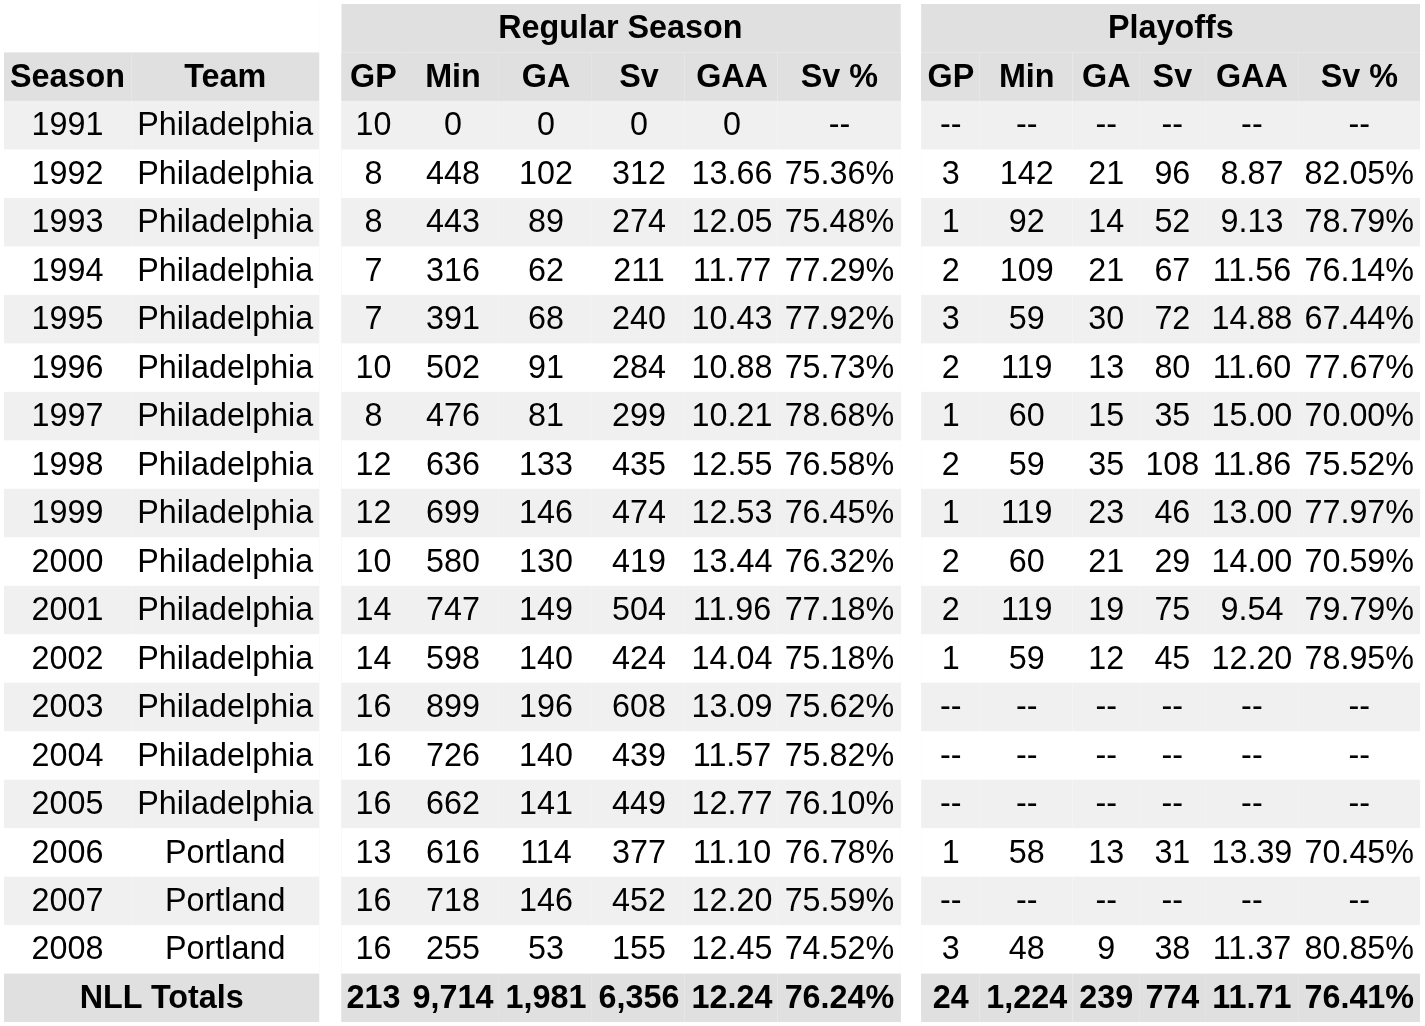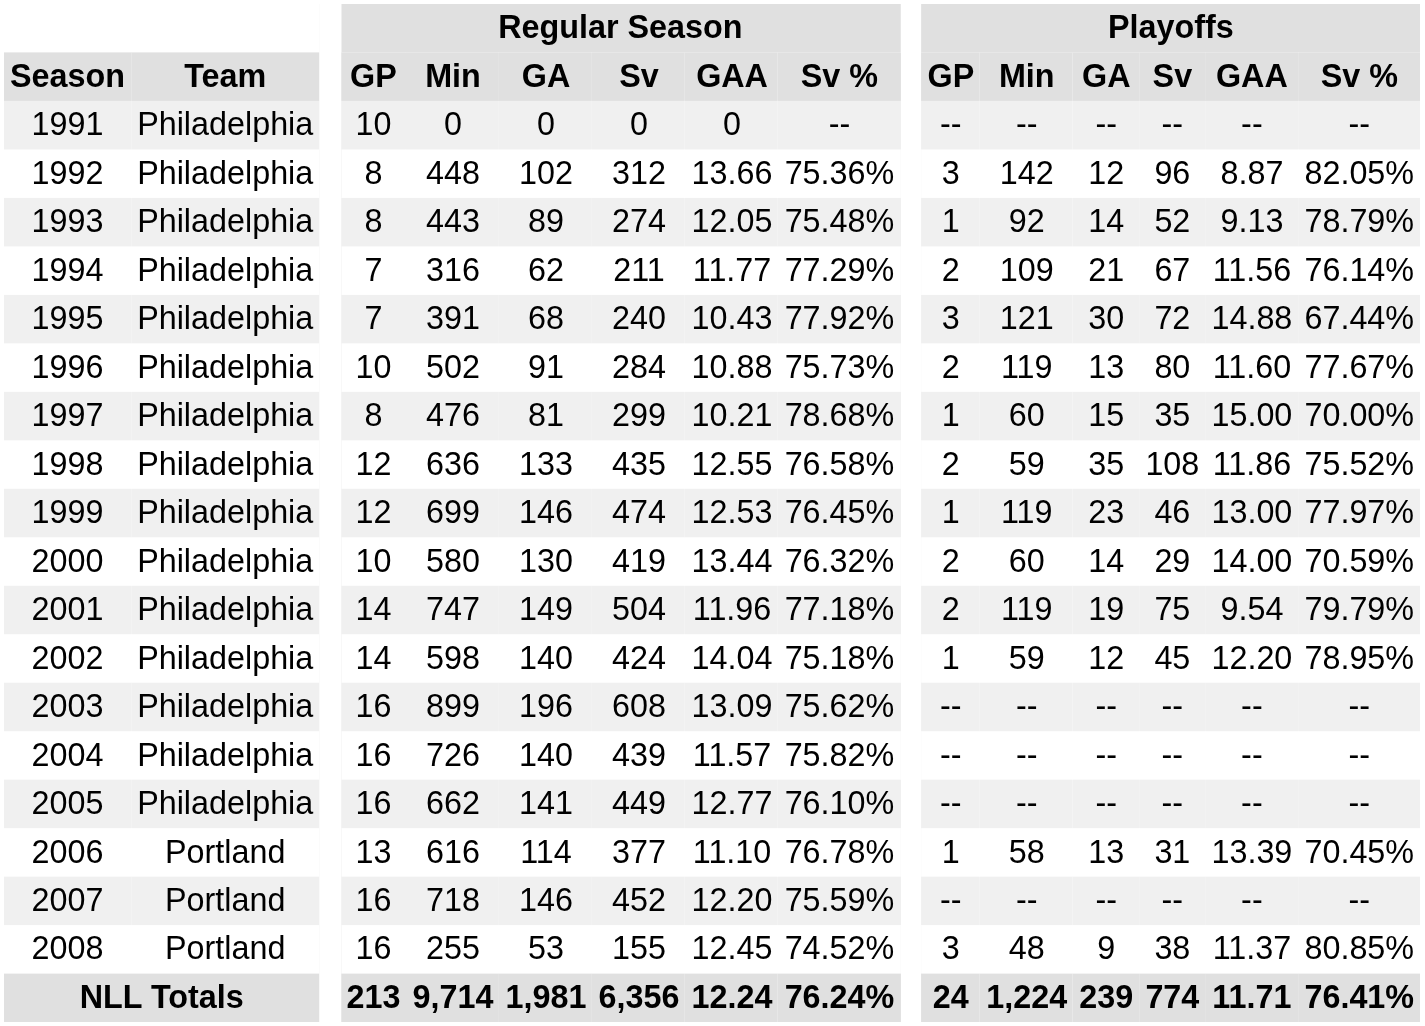 <table BORDER="0" CELLPADDING="3" CELLSPACING="0">
 <tr ALIGN="center" bgcolor="#e0e0e0">
 <th colspan="2" bgcolor="#ffffff"> </th>
 <th rowspan="99" bgcolor="#ffffff"> </th>
 <th colspan="6">Regular Season</th>
 <th rowspan="99" bgcolor="#ffffff"> </th>
 <th colspan="6">Playoffs</th>
 </tr>
 <tr ALIGN="center" bgcolor="#e0e0e0">
 <th>Season</th>
 <th>Team</th>
 <th>GP</th>
 <th>Min</th>
 <th>GA</th>
 <th>Sv</th>
 <th>GAA</th>
 <th>Sv %</th>
 <th>GP</th>
 <th>Min</th>
 <th>GA</th>
 <th>Sv</th>
 <th>GAA</th>
 <th>Sv %</th>
 </tr>
 <tr ALIGN="center" bgcolor="#f0f0f0">
 <td>1991</td>
 <td>Philadelphia</td>
 <td>10</td>
 <td>0</td>
 <td>0</td>
 <td>0</td>
 <td>0</td>
 <td>--</td>
 <td>--</td>
 <td>--</td>
 <td>--</td>
 <td>--</td>
 <td>--</td>
 <td>--</td>
 </tr>
 <tr ALIGN="center">
 <td>1992</td>
 <td>Philadelphia</td>
 <td>8</td>
 <td>448</td>
 <td>102</td>
 <td>312</td>
 <td>13.66</td>
 <td>75.36%</td>
 <td>3</td>
 <td>142</td>
-<td>21</td>
+<td>12</td>
 <td>96</td>
 <td>8.87</td>
 <td>82.05%</td>
 </tr>
 <tr ALIGN="center" bgcolor="#f0f0f0">
 <td>1993</td>
 <td>Philadelphia</td>
 <td>8</td>
 <td>443</td>
 <td>89</td>
 <td>274</td>
 <td>12.05</td>
 <td>75.48%</td>
 <td>1</td>
 <td>92</td>
 <td>14</td>
 <td>52</td>
 <td>9.13</td>
 <td>78.79%</td>
 </tr>
 <tr ALIGN="center">
 <td>1994</td>
 <td>Philadelphia</td>
 <td>7</td>
 <td>316</td>
 <td>62</td>
 <td>211</td>
 <td>11.77</td>
 <td>77.29%</td>
 <td>2</td>
 <td>109</td>
 <td>21</td>
 <td>67</td>
 <td>11.56</td>
 <td>76.14%</td>
 </tr>
 <tr ALIGN="center" bgcolor="#f0f0f0">
 <td>1995</td>
 <td>Philadelphia</td>
 <td>7</td>
 <td>391</td>
 <td>68</td>
 <td>240</td>
 <td>10.43</td>
 <td>77.92%</td>
 <td>3</td>
-<td>59</td>
+<td>121</td>
 <td>30</td>
 <td>72</td>
 <td>14.88</td>
 <td>67.44%</td>
 </tr>
 <tr ALIGN="center">
 <td>1996</td>
 <td>Philadelphia</td>
 <td>10</td>
 <td>502</td>
 <td>91</td>
 <td>284</td>
 <td>10.88</td>
 <td>75.73%</td>
 <td>2</td>
 <td>119</td>
 <td>13</td>
 <td>80</td>
 <td>11.60</td>
 <td>77.67%</td>
 </tr>
 <tr ALIGN="center" bgcolor="#f0f0f0">
 <td>1997</td>
 <td>Philadelphia</td>
 <td>8</td>
 <td>476</td>
 <td>81</td>
 <td>299</td>
 <td>10.21</td>
 <td>78.68%</td>
 <td>1</td>
 <td>60</td>
 <td>15</td>
 <td>35</td>
 <td>15.00</td>
 <td>70.00%</td>
 </tr>
 <tr ALIGN="center">
 <td>1998</td>
 <td>Philadelphia</td>
 <td>12</td>
 <td>636</td>
 <td>133</td>
 <td>435</td>
 <td>12.55</td>
 <td>76.58%</td>
 <td>2</td>
 <td>59</td>
 <td>35</td>
 <td>108</td>
 <td>11.86</td>
 <td>75.52%</td>
 </tr>
 <tr ALIGN="center" bgcolor="#f0f0f0">
 <td>1999</td>
 <td>Philadelphia</td>
 <td>12</td>
 <td>699</td>
 <td>146</td>
 <td>474</td>
 <td>12.53</td>
 <td>76.45%</td>
 <td>1</td>
 <td>119</td>
 <td>23</td>
 <td>46</td>
 <td>13.00</td>
 <td>77.97%</td>
 </tr>
 <tr ALIGN="center">
 <td>2000</td>
 <td>Philadelphia</td>
 <td>10</td>
 <td>580</td>
 <td>130</td>
 <td>419</td>
 <td>13.44</td>
 <td>76.32%</td>
 <td>2</td>
 <td>60</td>
-<td>21</td>
+<td>14</td>
 <td>29</td>
 <td>14.00</td>
 <td>70.59%</td>
 </tr>
 <tr ALIGN="center" bgcolor="#f0f0f0">
 <td>2001</td>
 <td>Philadelphia</td>
 <td>14</td>
 <td>747</td>
 <td>149</td>
 <td>504</td>
 <td>11.96</td>
 <td>77.18%</td>
 <td>2</td>
 <td>119</td>
 <td>19</td>
 <td>75</td>
 <td>9.54</td>
 <td>79.79%</td>
 </tr>
 <tr ALIGN="center">
 <td>2002</td>
 <td>Philadelphia</td>
 <td>14</td>
 <td>598</td>
 <td>140</td>
 <td>424</td>
 <td>14.04</td>
 <td>75.18%</td>
 <td>1</td>
 <td>59</td>
 <td>12</td>
 <td>45</td>
 <td>12.20</td>
 <td>78.95%</td>
 </tr>
 <tr ALIGN="center" bgcolor="#f0f0f0">
 <td>2003</td>
 <td>Philadelphia</td>
 <td>16</td>
 <td>899</td>
 <td>196</td>
 <td>608</td>
 <td>13.09</td>
 <td>75.62%</td>
 <td>--</td>
 <td>--</td>
 <td>--</td>
 <td>--</td>
 <td>--</td>
 <td>--</td>
 </tr>
 <tr ALIGN="center">
 <td>2004</td>
 <td>Philadelphia</td>
 <td>16</td>
 <td>726</td>
 <td>140</td>
 <td>439</td>
 <td>11.57</td>
 <td>75.82%</td>
 <td>--</td>
 <td>--</td>
 <td>--</td>
 <td>--</td>
 <td>--</td>
 <td>--</td>
 </tr>
 <tr ALIGN="center" bgcolor="#f0f0f0">
 <td>2005</td>
 <td>Philadelphia</td>
 <td>16</td>
 <td>662</td>
 <td>141</td>
 <td>449</td>
 <td>12.77</td>
 <td>76.10%</td>
 <td>--</td>
 <td>--</td>
 <td>--</td>
 <td>--</td>
 <td>--</td>
 <td>--</td>
 </tr>
 <tr ALIGN="center">
 <td>2006</td>
 <td>Portland</td>
 <td>13</td>
 <td>616</td>
 <td>114</td>
 <td>377</td>
 <td>11.10</td>
 <td>76.78%</td>
 <td>1</td>
 <td>58</td>
 <td>13</td>
 <td>31</td>
 <td>13.39</td>
 <td>70.45%</td>
 </tr>
 <tr ALIGN="center" bgcolor="#f0f0f0">
 <td>2007</td>
 <td>Portland</td>
 <td>16</td>
 <td>718</td>
 <td>146</td>
 <td>452</td>
 <td>12.20</td>
 <td>75.59%</td>
 <td>--</td>
 <td>--</td>
 <td>--</td>
 <td>--</td>
 <td>--</td>
 <td>--</td>
 </tr>
 <tr ALIGN="center">
 <td>2008</td>
 <td>Portland</td>
 <td>16</td>
 <td>255</td>
 <td>53</td>
 <td>155</td>
 <td>12.45</td>
 <td>74.52%</td>
 <td>3</td>
 <td>48</td>
 <td>9</td>
 <td>38</td>
 <td>11.37</td>
 <td>80.85%</td>
 </tr>
 <tr ALIGN="center" bgcolor="#e0e0e0">
 <th colspan="2">NLL Totals</th>
 <th>213</th>
 <th>9,714</th>
 <th>1,981</th>
 <th>6,356</th>
 <th>12.24</th>
 <th>76.24%</th>
 <th>24</th>
 <th>1,224</th>
 <th>239</th>
 <th>774</th>
 <th>11.71</th>
 <th>76.41%</th>
 </tr>
 </table>
